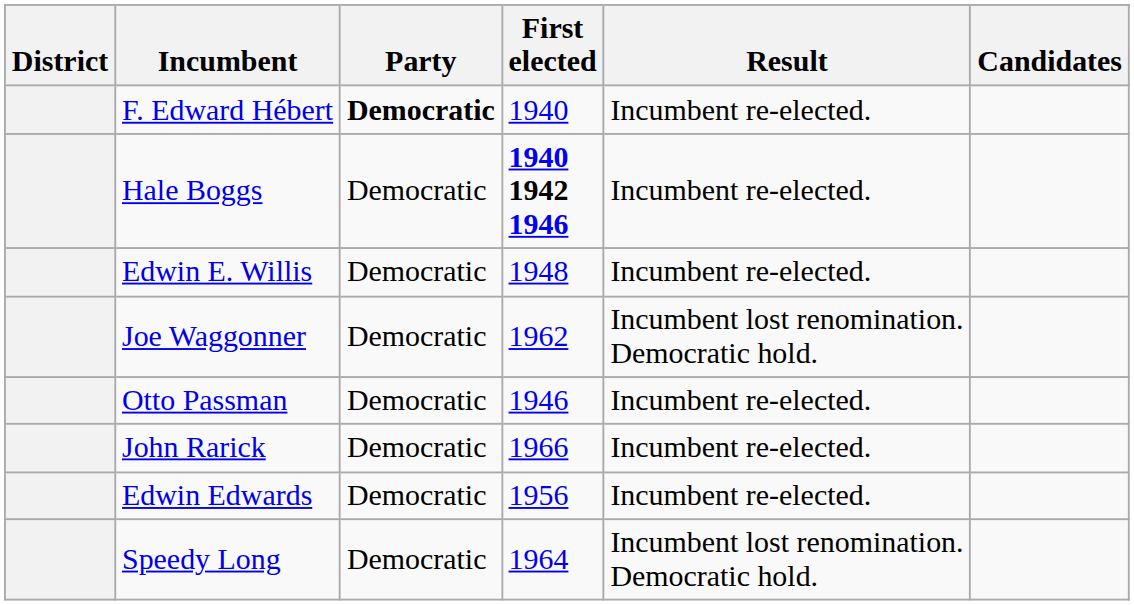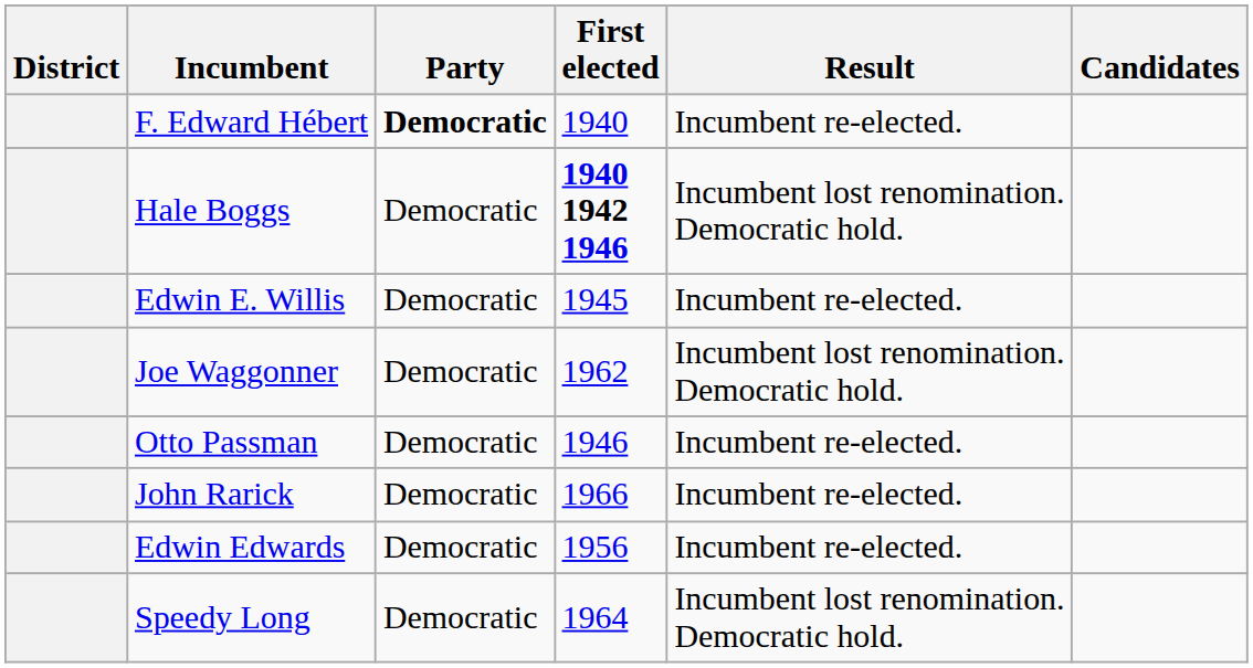 <table class=wikitable>
 <tr valign=bottom>
 <th>District</th>
 <th>Incumbent</th>
 <th>Party</th>
 <th>First<br>elected</th>
 <th>Result</th>
 <th>Candidates</th>
 </tr>
 <tr>
 <th></th>
 <td><a href='#'>F. Edward Hébert</a></td>
 <td><strong>Democratic</strong></td>
 <td><a href='#'>1940</a></td>
 <td>Incumbent re-elected.</td>
 <td nowrap></td>
 </tr>
 <tr>
 <th></th>
 <td><a href='#'>Hale Boggs</a></td>
 <td>Democratic</td>
 <td><strong><a href='#'>1940</a><br>1942 <br><a href='#'>1946</a></strong></td>
-<td>Incumbent re-elected.</td>
+<td>Incumbent lost renomination.<br>Democratic hold.</td>
 <td nowrap></td>
 </tr>
 <tr>
 <th></th>
 <td><a href='#'>Edwin E. Willis</a></td>
 <td>Democratic</td>
-<td><a href='#'>1948</a></td>
+<td><a href='#'>1945</a></td>
 <td>Incumbent re-elected.</td>
 <td nowrap></td>
 </tr>
 <tr>
 <th></th>
 <td><a href='#'>Joe Waggonner</a></td>
 <td>Democratic</td>
 <td><a href='#'>1962</a></td>
 <td>Incumbent lost renomination.<br>Democratic hold.</td>
 <td nowrap></td>
 </tr>
 <tr>
 <th></th>
 <td><a href='#'>Otto Passman</a></td>
 <td>Democratic</td>
 <td><a href='#'>1946</a></td>
 <td>Incumbent re-elected.</td>
 <td nowrap></td>
 </tr>
 <tr>
 <th></th>
 <td><a href='#'>John Rarick</a></td>
 <td>Democratic</td>
 <td><a href='#'>1966</a></td>
 <td>Incumbent re-elected.</td>
 <td nowrap></td>
 </tr>
 <tr>
 <th></th>
 <td><a href='#'>Edwin Edwards</a></td>
 <td>Democratic</td>
 <td><a href='#'>1956</a></td>
 <td>Incumbent re-elected.</td>
 <td nowrap></td>
 </tr>
 <tr>
 <th></th>
 <td><a href='#'>Speedy Long</a></td>
 <td>Democratic</td>
 <td><a href='#'>1964</a></td>
 <td>Incumbent lost renomination.<br>Democratic hold.</td>
 <td nowrap></td>
 </tr>
 </table>
